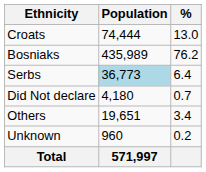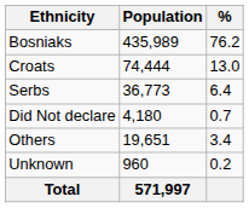 <table class="wikitable">
 <tr>
 <th>Ethnicity</th>
 <th>Population</th>
 <th>%</th>
 </tr>
 <tr>
+<td>Bosniaks</td>
+<td>435,989</td>
+<td>76.2</td>
+</tr>
+<tr>
 <td>Croats</td>
 <td>74,444</td>
 <td>13.0</td>
 </tr>
 <tr>
-<td>Bosniaks</td>
-<td>435,989</td>
-<td>76.2</td>
-</tr>
-<tr>
 <td>Serbs</td>
-<td style="background: lightblue;">36,773</td>
+<td>36,773</td>
 <td>6.4</td>
 </tr>
 <tr>
 <td>Did Not declare</td>
 <td>4,180</td>
 <td>0.7</td>
 </tr>
 <tr>
 <td>Others</td>
 <td>19,651</td>
 <td>3.4</td>
 </tr>
 <tr>
 <td>Unknown</td>
 <td>960</td>
 <td>0.2</td>
 </tr>
 <tr>
 <th>Total</th>
 <th>571,997</th>
 <th></th>
 </tr>
 </table>
